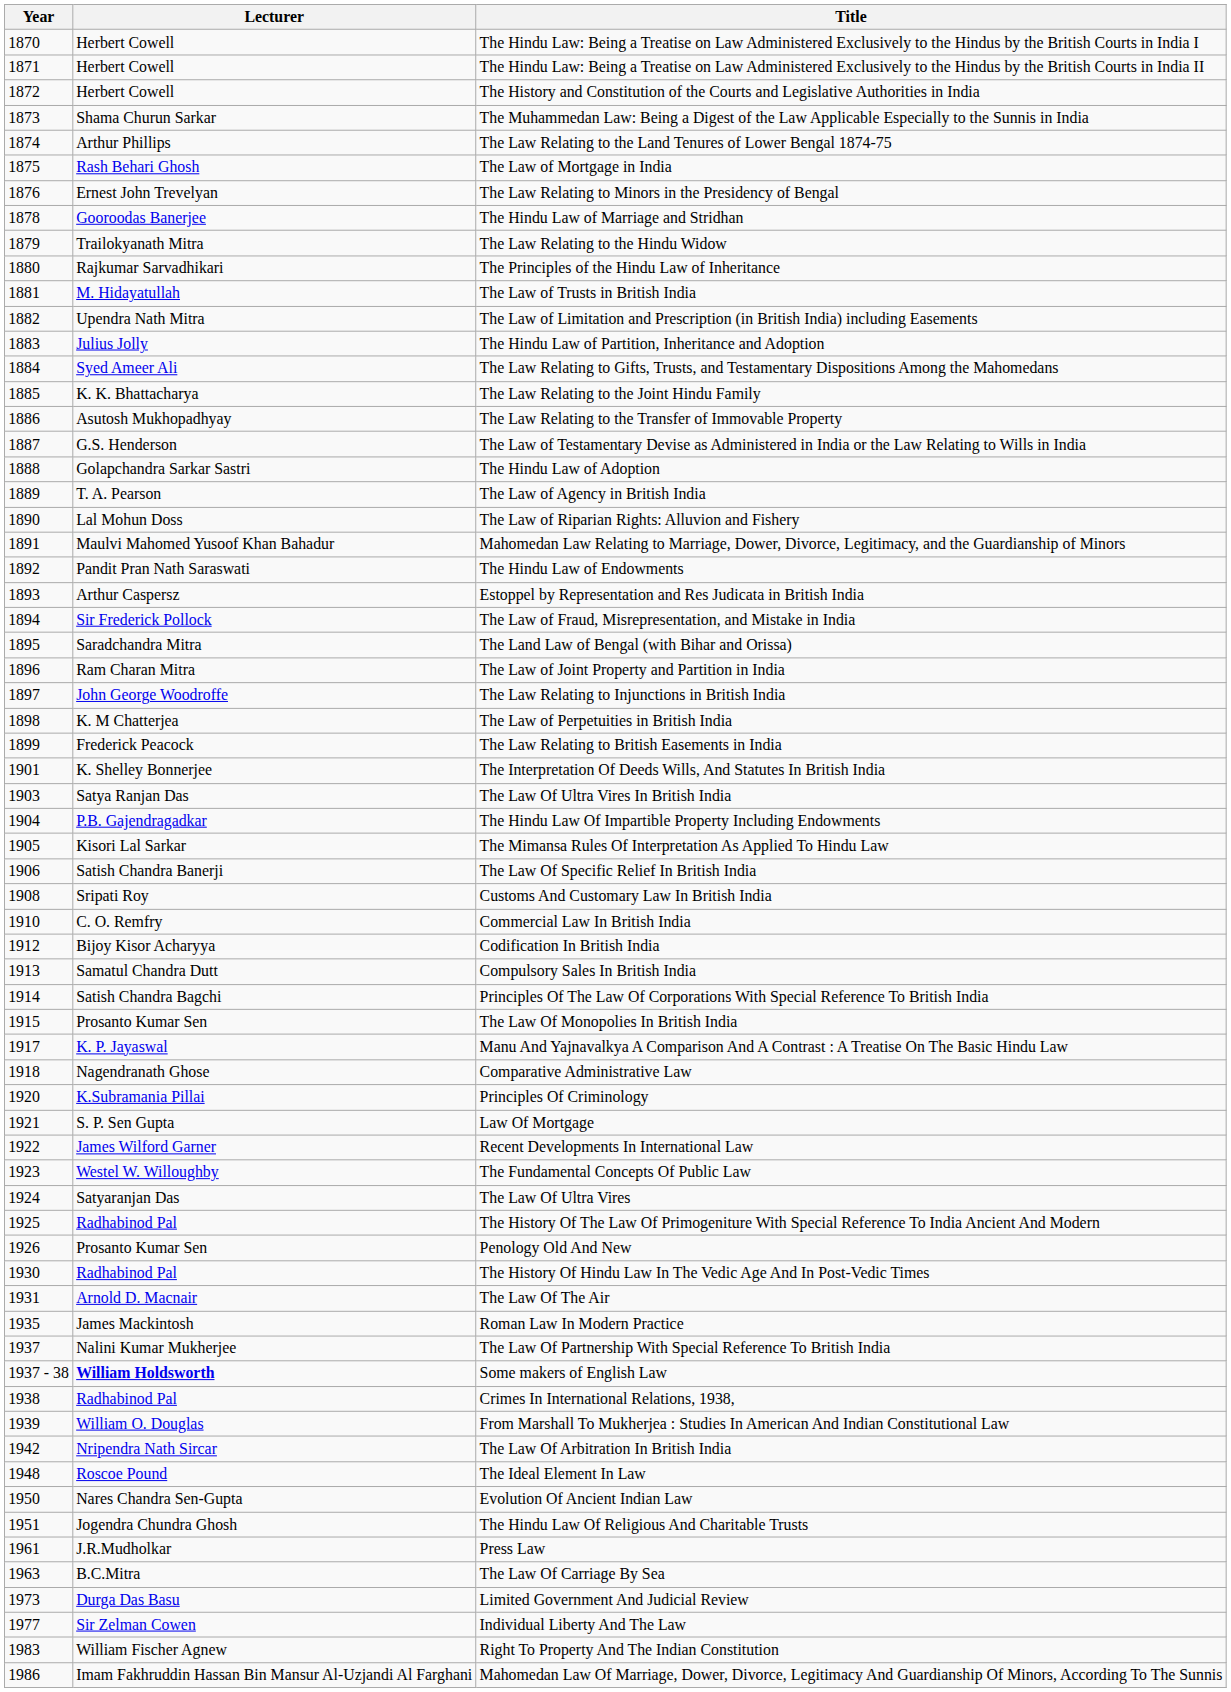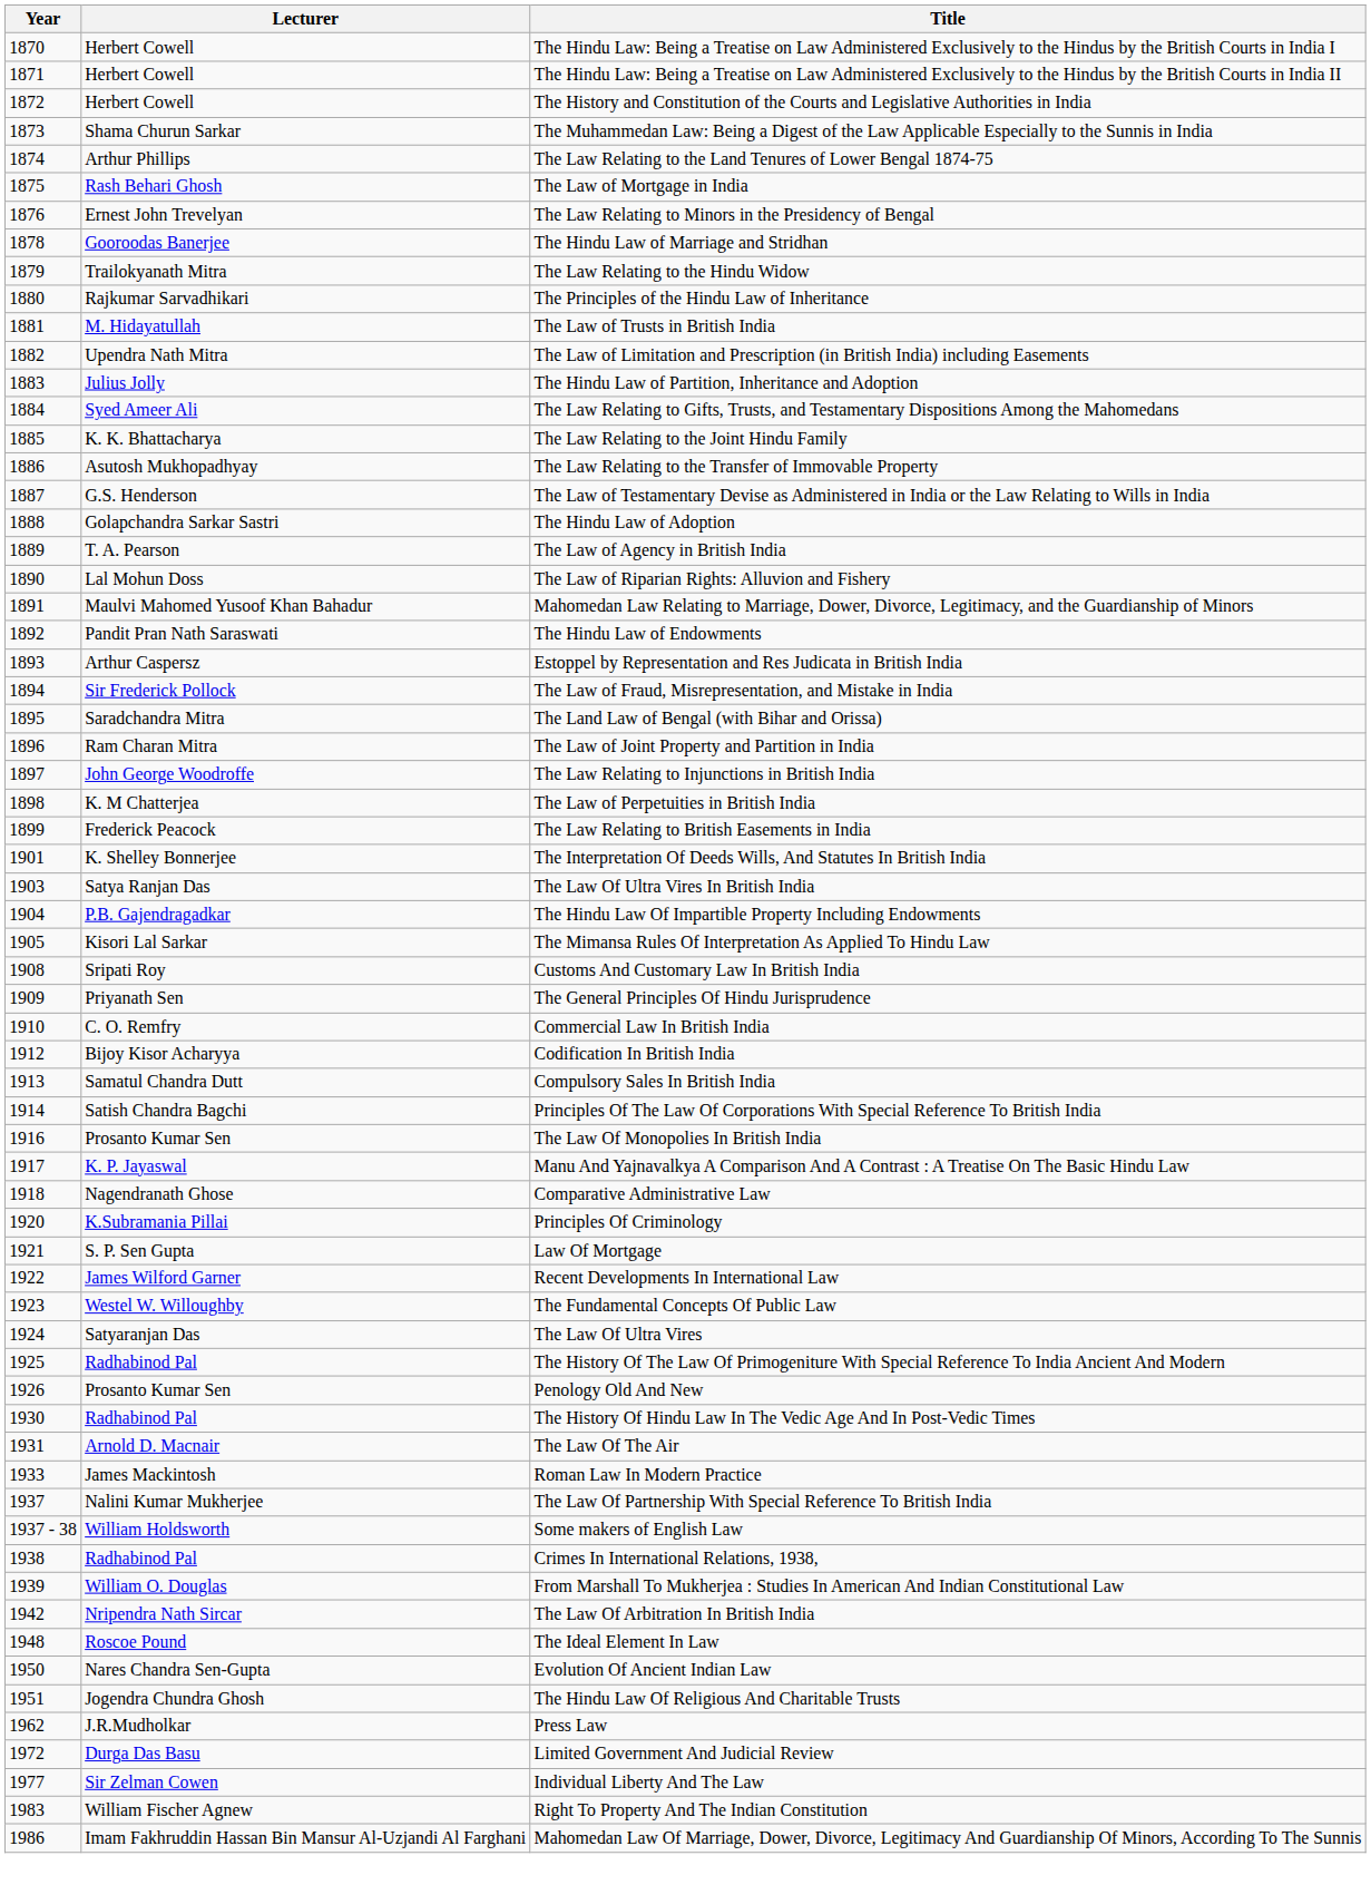 <table class="wikitable">
 <tr>
 <th>Year</th>
 <th>Lecturer</th>
 <th>Title</th>
 </tr>
 <tr>
 <td>1870</td>
 <td>Herbert Cowell</td>
 <td>The Hindu Law: Being a Treatise on Law Administered Exclusively to the Hindus by the British Courts in India I</td>
 </tr>
 <tr>
 <td>1871</td>
 <td>Herbert Cowell</td>
 <td>The Hindu Law: Being a Treatise on Law Administered Exclusively to the Hindus by the British Courts in India II</td>
 </tr>
 <tr>
 <td>1872</td>
 <td>Herbert Cowell</td>
 <td>The History and Constitution of the Courts and Legislative Authorities in India</td>
 </tr>
 <tr>
 <td>1873</td>
 <td>Shama Churun Sarkar</td>
 <td>The Muhammedan Law: Being a Digest of the Law Applicable Especially to the Sunnis in India</td>
 </tr>
 <tr>
 <td>1874</td>
 <td>Arthur Phillips</td>
 <td>The Law Relating to the Land Tenures of Lower Bengal 1874-75</td>
 </tr>
 <tr>
 <td>1875</td>
 <td><a href='#'>Rash Behari Ghosh</a></td>
 <td>The Law of Mortgage in India</td>
 </tr>
 <tr>
 <td>1876</td>
 <td>Ernest John Trevelyan</td>
 <td>The Law Relating to Minors in the Presidency of Bengal</td>
 </tr>
 <tr>
 <td>1878</td>
 <td><a href='#'>Gooroodas Banerjee</a></td>
 <td>The Hindu Law of Marriage and Stridhan</td>
 </tr>
 <tr>
 <td>1879</td>
 <td>Trailokyanath Mitra</td>
 <td>The Law Relating to the Hindu Widow</td>
 </tr>
 <tr>
 <td>1880</td>
 <td>Rajkumar Sarvadhikari</td>
 <td>The Principles of the Hindu Law of Inheritance</td>
 </tr>
 <tr>
 <td>1881</td>
 <td><a href='#'>M. Hidayatullah</a></td>
 <td>The Law of Trusts in British India</td>
 </tr>
 <tr>
 <td>1882</td>
 <td>Upendra Nath Mitra</td>
 <td>The Law of Limitation and Prescription (in British India) including Easements</td>
 </tr>
 <tr>
 <td>1883</td>
 <td><a href='#'>Julius Jolly</a></td>
 <td>The Hindu Law of Partition, Inheritance and Adoption</td>
 </tr>
 <tr>
 <td>1884</td>
 <td><a href='#'>Syed Ameer Ali</a></td>
 <td>The Law Relating to Gifts, Trusts, and Testamentary Dispositions Among the Mahomedans</td>
 </tr>
 <tr>
 <td>1885</td>
 <td>K. K. Bhattacharya</td>
 <td>The Law Relating to the Joint Hindu Family</td>
 </tr>
 <tr>
 <td>1886</td>
 <td>Asutosh Mukhopadhyay</td>
 <td>The Law Relating to the Transfer of Immovable Property</td>
 </tr>
 <tr>
 <td>1887</td>
 <td>G.S. Henderson</td>
 <td>The Law of Testamentary Devise as Administered in India or the Law Relating to Wills in India</td>
 </tr>
 <tr>
 <td>1888</td>
 <td>Golapchandra Sarkar Sastri</td>
 <td>The Hindu Law of Adoption</td>
 </tr>
 <tr>
 <td>1889</td>
 <td>T. A. Pearson</td>
 <td>The Law of Agency in British India</td>
 </tr>
 <tr>
 <td>1890</td>
 <td>Lal Mohun Doss</td>
 <td>The Law of Riparian Rights: Alluvion and Fishery</td>
 </tr>
 <tr>
 <td>1891</td>
 <td>Maulvi Mahomed Yusoof Khan Bahadur</td>
 <td>Mahomedan Law Relating to Marriage, Dower, Divorce, Legitimacy, and the Guardianship of Minors</td>
 </tr>
 <tr>
 <td>1892</td>
 <td>Pandit Pran Nath Saraswati</td>
 <td>The Hindu Law of Endowments</td>
 </tr>
 <tr>
 <td>1893</td>
 <td>Arthur Caspersz</td>
 <td>Estoppel by Representation and Res Judicata in British India</td>
 </tr>
 <tr>
 <td>1894</td>
 <td><a href='#'>Sir Frederick Pollock</a></td>
 <td>The Law of Fraud, Misrepresentation, and Mistake in India</td>
 </tr>
 <tr>
 <td>1895</td>
 <td>Saradchandra Mitra</td>
 <td>The Land Law of Bengal (with Bihar and Orissa)</td>
 </tr>
 <tr>
 <td>1896</td>
 <td>Ram Charan Mitra</td>
 <td>The Law of Joint Property and Partition in India</td>
 </tr>
 <tr>
 <td>1897</td>
 <td><a href='#'>John George Woodroffe</a></td>
 <td>The Law Relating to Injunctions in British India</td>
 </tr>
 <tr>
 <td>1898</td>
 <td>K. M Chatterjea</td>
 <td>The Law of Perpetuities in British India</td>
 </tr>
 <tr>
 <td>1899</td>
 <td>Frederick Peacock</td>
 <td>The Law Relating to British Easements in India</td>
 </tr>
 <tr>
 <td>1901</td>
 <td>K. Shelley Bonnerjee</td>
 <td>The Interpretation Of Deeds Wills, And Statutes In British India</td>
 </tr>
 <tr>
 <td>1903</td>
 <td>Satya Ranjan Das</td>
 <td>The Law Of Ultra Vires In British India</td>
 </tr>
 <tr>
 <td>1904</td>
 <td><a href='#'>P.B. Gajendragadkar</a></td>
 <td>The Hindu Law Of Impartible Property Including Endowments</td>
 </tr>
 <tr>
 <td>1905</td>
 <td>Kisori Lal Sarkar</td>
 <td>The Mimansa Rules Of Interpretation As Applied To Hindu Law</td>
 </tr>
 <tr>
-<td>1906</td>
-<td>Satish Chandra Banerji</td>
-<td>The Law Of Specific Relief In British India</td>
-</tr>
-<tr>
 <td>1908</td>
 <td>Sripati Roy</td>
 <td>Customs And Customary Law In British India</td>
+</tr>
+<tr>
+<td>1909</td>
+<td>Priyanath Sen</td>
+<td>The General Principles Of Hindu Jurisprudence</td>
 </tr>
 <tr>
 <td>1910</td>
 <td>C. O. Remfry</td>
 <td>Commercial Law In British India</td>
 </tr>
 <tr>
 <td>1912</td>
 <td>Bijoy Kisor Acharyya</td>
 <td>Codification In British India</td>
 </tr>
 <tr>
 <td>1913</td>
 <td>Samatul Chandra Dutt</td>
 <td>Compulsory Sales In British India</td>
 </tr>
 <tr>
 <td>1914</td>
 <td>Satish Chandra Bagchi</td>
 <td>Principles Of The Law Of Corporations With Special Reference To British India</td>
 </tr>
 <tr>
-<td>1915</td>
+<td>1916</td>
 <td>Prosanto Kumar Sen</td>
 <td>The Law Of Monopolies In British India</td>
 </tr>
 <tr>
 <td>1917</td>
 <td><a href='#'>K. P. Jayaswal</a></td>
 <td>Manu And Yajnavalkya A Comparison And A Contrast : A Treatise On The Basic Hindu Law</td>
 </tr>
 <tr>
 <td>1918</td>
 <td>Nagendranath Ghose</td>
 <td>Comparative Administrative Law</td>
 </tr>
 <tr>
 <td>1920</td>
 <td><a href='#'>K.Subramania Pillai</a></td>
 <td>Principles Of Criminology</td>
 </tr>
 <tr>
 <td>1921</td>
 <td>S. P. Sen Gupta</td>
 <td>Law Of Mortgage</td>
 </tr>
 <tr>
 <td>1922</td>
 <td><a href='#'>James Wilford Garner</a></td>
 <td>Recent Developments In International Law</td>
 </tr>
 <tr>
 <td>1923</td>
 <td><a href='#'>Westel W. Willoughby</a></td>
 <td>The Fundamental Concepts Of Public Law</td>
 </tr>
 <tr>
 <td>1924</td>
 <td>Satyaranjan Das</td>
 <td>The Law Of Ultra Vires</td>
 </tr>
 <tr>
 <td>1925</td>
 <td><a href='#'>Radhabinod Pal</a></td>
 <td>The History Of The Law Of Primogeniture With Special Reference To India Ancient And Modern</td>
 </tr>
 <tr>
 <td>1926</td>
 <td>Prosanto Kumar Sen</td>
 <td>Penology Old And New</td>
 </tr>
 <tr>
 <td>1930</td>
 <td><a href='#'>Radhabinod Pal</a></td>
 <td>The History Of Hindu Law In The Vedic Age And In Post-Vedic Times</td>
 </tr>
 <tr>
 <td>1931</td>
 <td><a href='#'>Arnold D. Macnair</a></td>
 <td>The Law Of The Air</td>
 </tr>
 <tr>
-<td>1935</td>
+<td>1933</td>
 <td>James Mackintosh</td>
 <td>Roman Law In Modern Practice</td>
 </tr>
 <tr>
 <td>1937</td>
 <td>Nalini Kumar Mukherjee</td>
 <td>The Law Of Partnership With Special Reference To British India</td>
 </tr>
 <tr>
 <td>1937 - 38</td>
-<td><strong><a href='#'>William Holdsworth</a></strong></td>
+<td><a href='#'>William Holdsworth</a></td>
 <td>Some makers of English Law</td>
 </tr>
 <tr>
 <td>1938</td>
 <td><a href='#'>Radhabinod Pal</a></td>
 <td>Crimes In International Relations, 1938,</td>
 </tr>
 <tr>
 <td>1939</td>
 <td><a href='#'>William O. Douglas</a></td>
 <td>From Marshall To Mukherjea : Studies In American And Indian Constitutional Law</td>
 </tr>
 <tr>
 <td>1942</td>
 <td><a href='#'>Nripendra Nath Sircar</a></td>
 <td>The Law Of Arbitration In British India</td>
 </tr>
 <tr>
 <td>1948</td>
 <td><a href='#'>Roscoe Pound</a></td>
 <td>The Ideal Element In Law</td>
 </tr>
 <tr>
 <td>1950</td>
 <td>Nares Chandra Sen-Gupta</td>
 <td>Evolution Of Ancient Indian Law</td>
 </tr>
 <tr>
 <td>1951</td>
 <td>Jogendra Chundra Ghosh</td>
 <td>The Hindu Law Of Religious And Charitable Trusts</td>
 </tr>
 <tr>
-<td>1961</td>
+<td>1962</td>
 <td>J.R.Mudholkar</td>
 <td>Press Law</td>
 </tr>
 <tr>
-<td>1963</td>
-<td>B.C.Mitra</td>
-<td>The Law Of Carriage By Sea</td>
-</tr>
-<tr>
-<td>1973</td>
+<td>1972</td>
 <td><a href='#'>Durga Das Basu</a></td>
 <td>Limited Government And Judicial Review</td>
 </tr>
 <tr>
 <td>1977</td>
 <td><a href='#'>Sir Zelman Cowen</a></td>
 <td>Individual Liberty And The Law</td>
 </tr>
 <tr>
 <td>1983</td>
 <td>William Fischer Agnew</td>
 <td>Right To Property And The Indian Constitution</td>
 </tr>
 <tr>
 <td>1986</td>
 <td>Imam Fakhruddin Hassan Bin Mansur Al-Uzjandi Al Farghani</td>
 <td>Mahomedan Law Of Marriage, Dower, Divorce, Legitimacy And Guardianship Of Minors, According To The Sunnis</td>
 </tr>
 </table>
